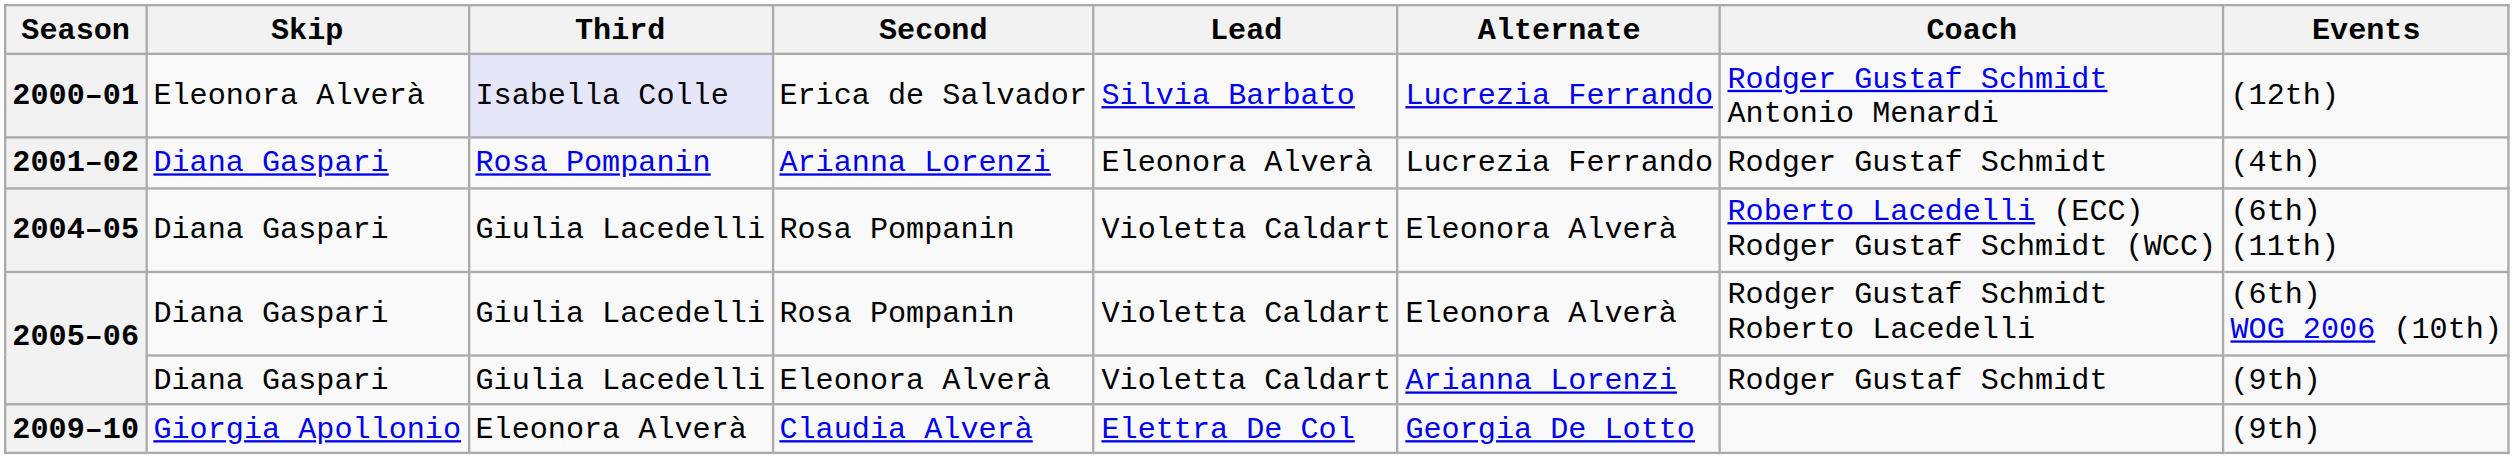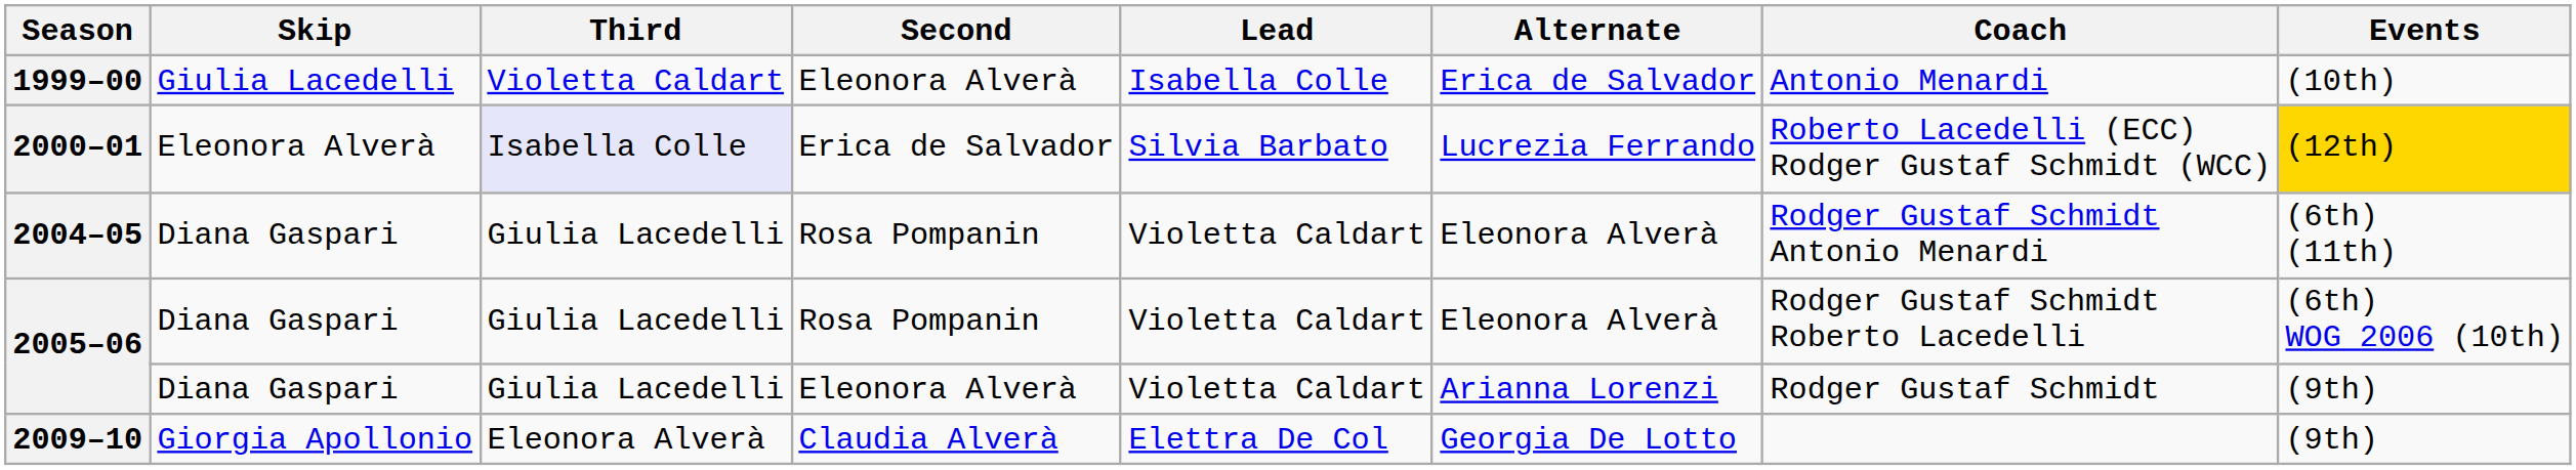 <table class="wikitable">
 <tr>
 <th scope="col">Season</th>
 <th scope="col">Skip</th>
 <th scope="col">Third</th>
 <th scope="col">Second</th>
 <th scope="col">Lead</th>
 <th scope="col">Alternate</th>
 <th scope="col">Coach</th>
 <th scope="col">Events</th>
 </tr>
 <tr>
+<th scope="row">1999–00</th>
+<td><a href='#'>Giulia Lacedelli</a></td>
+<td><a href='#'>Violetta Caldart</a></td>
+<td>Eleonora Alverà</td>
+<td><a href='#'>Isabella Colle</a></td>
+<td><a href='#'>Erica de Salvador</a></td>
+<td><a href='#'>Antonio Menardi</a></td>
+<td> (10th)</td>
+</tr>
+<tr>
 <th scope="row">2000–01</th>
 <td>Eleonora Alverà</td>
 <td style="background: lavender;">Isabella Colle</td>
 <td>Erica de Salvador</td>
 <td><a href='#'>Silvia Barbato</a></td>
 <td><a href='#'>Lucrezia Ferrando</a></td>
-<td><a href='#'>Rodger Gustaf Schmidt</a><br>Antonio Menardi</td>
-<td> (12th)</td>
-</tr>
-<tr>
-<th scope="row">2001–02</th>
-<td><a href='#'>Diana Gaspari</a></td>
-<td><a href='#'>Rosa Pompanin</a></td>
-<td><a href='#'>Arianna Lorenzi</a></td>
-<td>Eleonora Alverà</td>
-<td>Lucrezia Ferrando</td>
-<td>Rodger Gustaf Schmidt</td>
-<td> (4th)</td>
+<td><a href='#'>Roberto Lacedelli</a> (ECC)<br>Rodger Gustaf Schmidt (WCC)</td>
+<td style="background: gold;"> (12th)</td>
 </tr>
 <tr>
 <th scope="row">2004–05</th>
 <td>Diana Gaspari</td>
 <td>Giulia Lacedelli</td>
 <td>Rosa Pompanin</td>
 <td>Violetta Caldart</td>
 <td>Eleonora Alverà</td>
-<td><a href='#'>Roberto Lacedelli</a> (ECC)<br>Rodger Gustaf Schmidt (WCC)</td>
+<td><a href='#'>Rodger Gustaf Schmidt</a><br>Antonio Menardi</td>
 <td> (6th)<br> (11th)</td>
 </tr>
 <tr>
 <th scope="row" rowspan=2>2005–06</th>
 <td>Diana Gaspari</td>
 <td>Giulia Lacedelli</td>
 <td>Rosa Pompanin</td>
 <td>Violetta Caldart</td>
 <td>Eleonora Alverà</td>
 <td>Rodger Gustaf Schmidt<br>Roberto Lacedelli</td>
 <td> (6th)<br><a href='#'>WOG 2006</a> (10th)</td>
 </tr>
 <tr>
 <td>Diana Gaspari</td>
 <td>Giulia Lacedelli</td>
 <td>Eleonora Alverà</td>
 <td>Violetta Caldart</td>
 <td><a href='#'>Arianna Lorenzi</a></td>
 <td>Rodger Gustaf Schmidt</td>
 <td> (9th)</td>
 </tr>
 <tr>
 <th scope="row">2009–10</th>
 <td><a href='#'>Giorgia Apollonio</a></td>
 <td>Eleonora Alverà</td>
 <td><a href='#'>Claudia Alverà</a></td>
 <td><a href='#'>Elettra De Col</a></td>
 <td><a href='#'>Georgia De Lotto</a></td>
 <td></td>
 <td> (9th)</td>
 </tr>
 </table>
